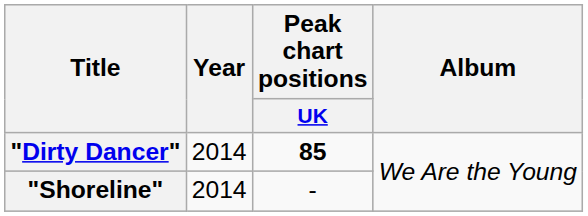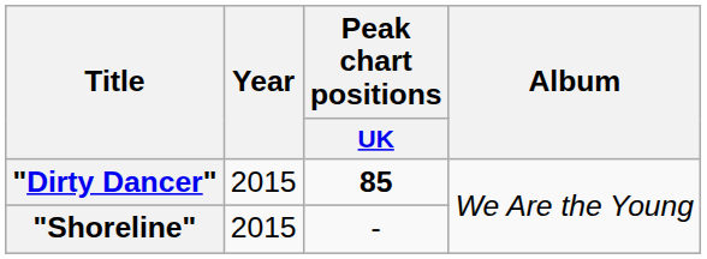 <table class="wikitable plainrowheaders" style="text-align:center;" border="1">
 <tr>
 <th scope="col" rowspan="2">Title</th>
 <th scope="col" rowspan="2">Year</th>
 <th scope="col" colspan="1">Peak chart positions</th>
 <th scope="col" rowspan="2">Album</th>
 </tr>
 <tr>
 <th scope="col" style="width:3em;font-size:85%;"><a href='#'>UK</a></th>
 </tr>
 <tr>
 <th scope="row">"<a href='#'>Dirty Dancer</a>"</th>
-<td>2014</td>
+<td>2015</td>
 <td><strong>85</strong></td>
 <td rowspan="2"><em>We Are the Young</em></td>
 </tr>
 <tr>
 <th scope="row">"Shoreline"</th>
-<td>2014</td>
+<td>2015</td>
 <td>-</td>
 </tr>
 </table>
